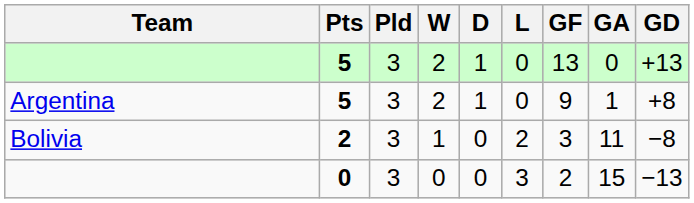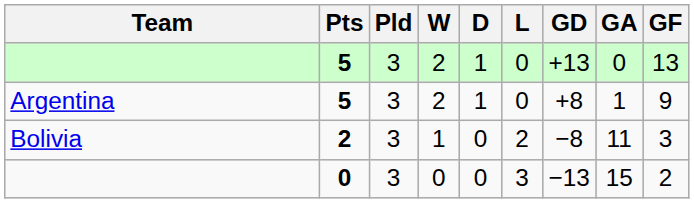 <table class=wikitable style=text-align:center>
 <tr>
 <th width=200>Team</th>
 <th width=20>Pts</th>
 <th width=20>Pld</th>
 <th width=20>W</th>
 <th width=20>D</th>
 <th width=20>L</th>
+<th width=20>GD</th>
+<th width=20>GA</th>
 <th width=20>GF</th>
-<th width=20>GA</th>
-<th width=20>GD</th>
 </tr>
 <tr style="background:#ccffcc;">
 <td align=left></td>
 <td><strong>5</strong></td>
 <td>3</td>
 <td>2</td>
 <td>1</td>
 <td>0</td>
+<td>+13</td>
+<td>0</td>
 <td>13</td>
-<td>0</td>
-<td>+13</td>
 </tr>
 <tr>
 <td align=left> <a href='#'>Argentina</a></td>
 <td><strong>5</strong></td>
 <td>3</td>
 <td>2</td>
 <td>1</td>
 <td>0</td>
+<td>+8</td>
+<td>1</td>
 <td>9</td>
-<td>1</td>
-<td>+8</td>
 </tr>
 <tr>
 <td align=left> <a href='#'>Bolivia</a></td>
 <td><strong>2</strong></td>
 <td>3</td>
 <td>1</td>
 <td>0</td>
 <td>2</td>
+<td>−8</td>
+<td>11</td>
 <td>3</td>
-<td>11</td>
-<td>−8</td>
 </tr>
 <tr>
 <td align=left></td>
 <td><strong>0</strong></td>
 <td>3</td>
 <td>0</td>
 <td>0</td>
 <td>3</td>
+<td>−13</td>
+<td>15</td>
 <td>2</td>
-<td>15</td>
-<td>−13</td>
 </tr>
 </table>
